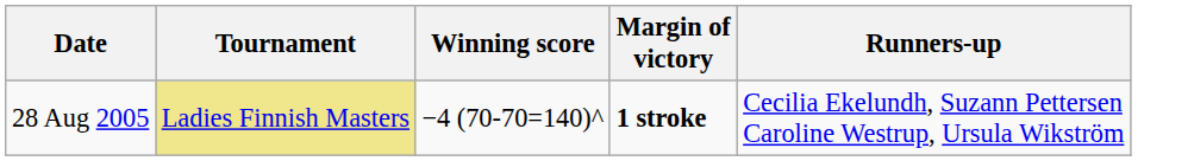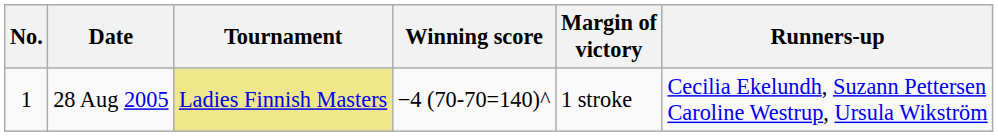 <table class="wikitable" style="font-size:95%;">
 <tr>
+<th>No.</th>
 <th>Date</th>
 <th>Tournament</th>
 <th>Winning score</th>
 <th>Margin of<br>victory</th>
 <th>Runners-up</th>
 </tr>
 <tr>
+<td align=center>1</td>
 <td>28 Aug <a href='#'>2005</a></td>
 <td style="background: khaki;"><a href='#'>Ladies Finnish Masters</a></td>
 <td>−4 (70-70=140)^</td>
-<td><strong>1 stroke</strong></td>
+<td>1 stroke</td>
 <td> <a href='#'>Cecilia Ekelundh</a>,  <a href='#'>Suzann Pettersen</a><br> <a href='#'>Caroline Westrup</a>,  <a href='#'>Ursula Wikström</a></td>
 </tr>
 </table>
